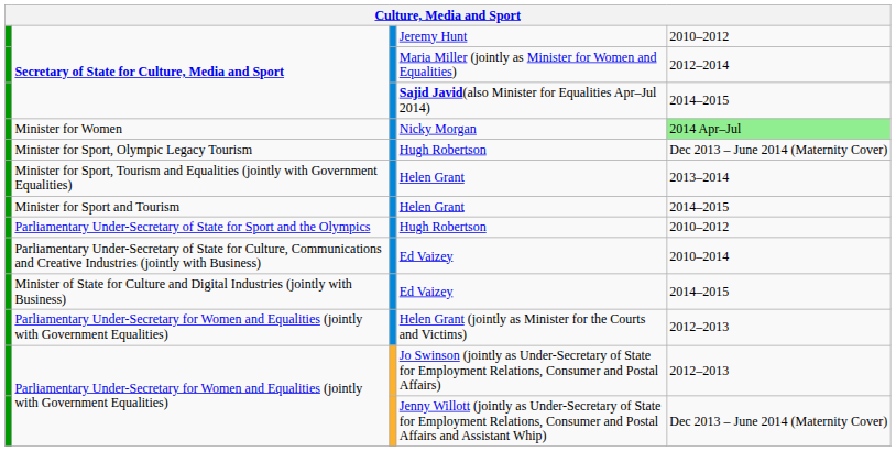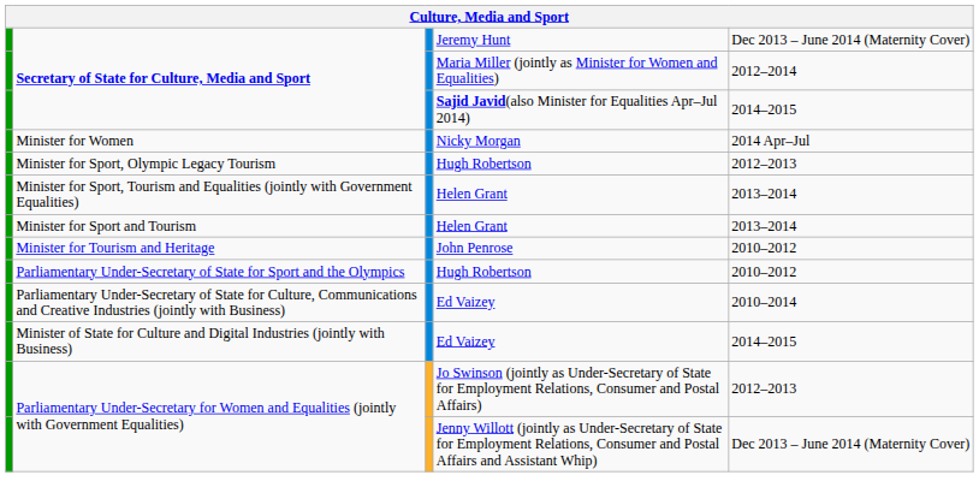 <table class="wikitable">
 <tr>
 <th colspan=5><a href='#'>Culture, Media and Sport</a></th>
 </tr>
 <tr>
 <td style="width:1px;; background:#090;"></td>
 <td style="width:450px;" rowspan="3"><strong><a href='#'>Secretary of State for Culture, Media and Sport</a></strong></td>
 <td style="width:1px;; background:#0087dc;"></td>
 <td width=320><a href='#'>Jeremy Hunt</a></td>
-<td>2010–2012</td>
+<td>Dec 2013 – June 2014 (Maternity Cover)</td>
 </tr>
 <tr>
 <td style="width:1px;; background:#090;"></td>
 <td style="width:1px;; background:#0087dc;"></td>
 <td><a href='#'>Maria Miller</a> (jointly as <a href='#'>Minister for Women and Equalities</a>)</td>
 <td>2012–2014</td>
 </tr>
 <tr>
 <td style="width:1px;; background:#090;"></td>
 <td style="width:1px;; background:#0087dc;"></td>
 <td><strong><a href='#'>Sajid Javid</a></strong>(also Minister for Equalities Apr–Jul 2014)</td>
 <td>2014–2015</td>
 </tr>
 <tr>
 <td style="width:1px;; background:#090;"></td>
 <td style="width:450px;">Minister for Women</td>
 <td style="width:1px;; background:#0087dc;"></td>
 <td><a href='#'>Nicky Morgan</a></td>
-<td style="background: lightgreen;">2014 Apr–Jul</td>
+<td>2014 Apr–Jul</td>
 </tr>
 <tr>
 <td style="width:1px;; background:#090;"></td>
 <td style="width:450px;">Minister for Sport, Olympic Legacy Tourism</td>
 <td style="width:1px;; background:#0087dc;"></td>
 <td><a href='#'>Hugh Robertson</a></td>
-<td>Dec 2013 – June 2014 (Maternity Cover)</td>
+<td>2012–2013</td>
 </tr>
 <tr>
 <td style="width:1px;; background:#090;"></td>
 <td style="width:450px;">Minister for Sport, Tourism and Equalities (jointly with Government Equalities)</td>
 <td style="width:1px;; background:#0087dc;"></td>
 <td><a href='#'>Helen Grant</a></td>
 <td>2013–2014</td>
 </tr>
 <tr>
 <td style="width:1px;; background:#090;"></td>
 <td style="width:450px;">Minister for Sport and Tourism</td>
 <td style="width:1px;; background:#0087dc;"></td>
 <td><a href='#'>Helen Grant</a></td>
-<td>2014–2015</td>
+<td>2013–2014</td>
+</tr>
+<tr>
+<td style="width:1px;; background:#090;"></td>
+<td style="width:450px;"><a href='#'>Minister for Tourism and Heritage</a></td>
+<td style="width:1px;; background:#0087dc;"></td>
+<td><a href='#'>John Penrose</a></td>
+<td>2010–2012</td>
 </tr>
 <tr>
 <td style="width:1px;; background:#090;"></td>
 <td style="width:450px;"><a href='#'>Parliamentary Under-Secretary of State for Sport and the Olympics</a></td>
 <td style="width:1px;; background:#0087dc;"></td>
 <td width=320><a href='#'>Hugh Robertson</a></td>
 <td>2010–2012</td>
 </tr>
 <tr>
 <td style="width:1px;; background:#090;"></td>
 <td>Parliamentary Under-Secretary of State for Culture, Communications and Creative Industries (jointly with Business)</td>
 <td style="width:1px;; background:#0087dc;"></td>
 <td><a href='#'>Ed Vaizey</a></td>
 <td>2010–2014</td>
 </tr>
 <tr>
 <td style="width:1px;; background:#090;"></td>
 <td>Minister of State for Culture and Digital Industries (jointly with Business)</td>
 <td style="width:1px;; background:#0087dc;"></td>
 <td><a href='#'>Ed Vaizey</a></td>
 <td>2014–2015</td>
 </tr>
 <tr>
 <td style="width:1px;; background:#090;"></td>
-<td><a href='#'>Parliamentary Under-Secretary for Women and Equalities</a> (jointly with Government Equalities)</td>
-<td style="width:1px;; background:#0087dc;"></td>
-<td><a href='#'>Helen Grant</a> (jointly as Minister for the Courts and Victims)</td>
-<td>2012–2013</td>
-</tr>
-<tr>
-<td style="width:1px;; background:#090;"></td>
 <td rowspan="2"><a href='#'>Parliamentary Under-Secretary for Women and Equalities</a> (jointly with Government Equalities)</td>
 <td style="width:1px;; background:#FFB128;"></td>
 <td><a href='#'>Jo Swinson</a> (jointly as Under-Secretary of State for Employment Relations, Consumer and Postal Affairs)</td>
 <td>2012–2013</td>
 </tr>
 <tr>
 <td style="width:1px;; background:#090;"></td>
 <td style="width:1px;; background:#FFB128;"></td>
 <td><a href='#'>Jenny Willott</a> (jointly as Under-Secretary of State for Employment Relations, Consumer and Postal Affairs and Assistant Whip)</td>
 <td>Dec 2013 – June 2014 (Maternity Cover)</td>
 </tr>
 </table>
